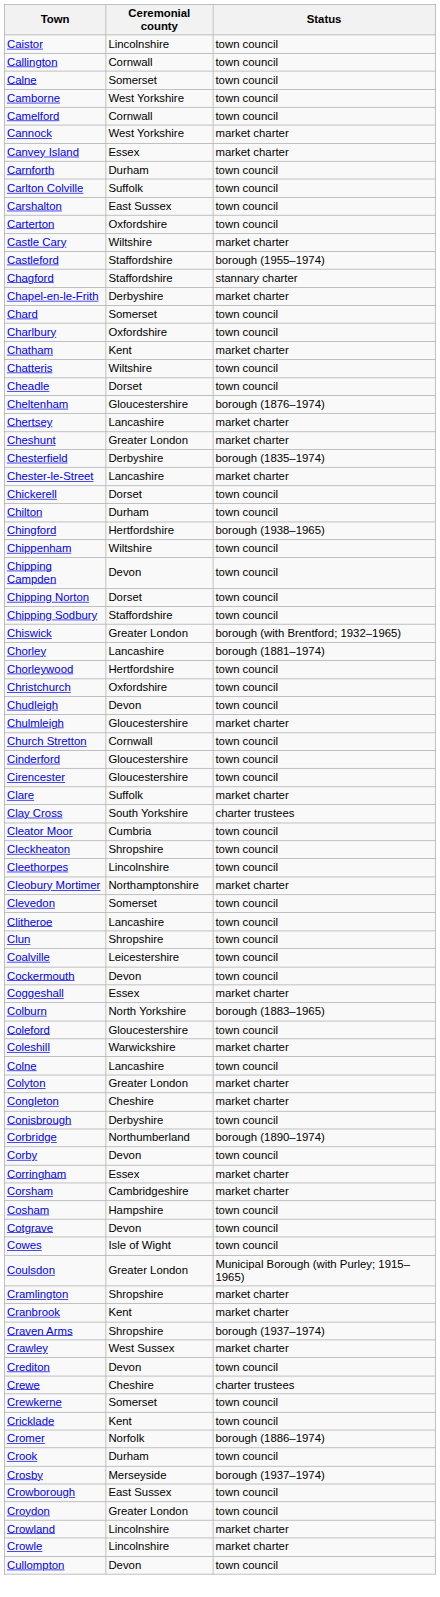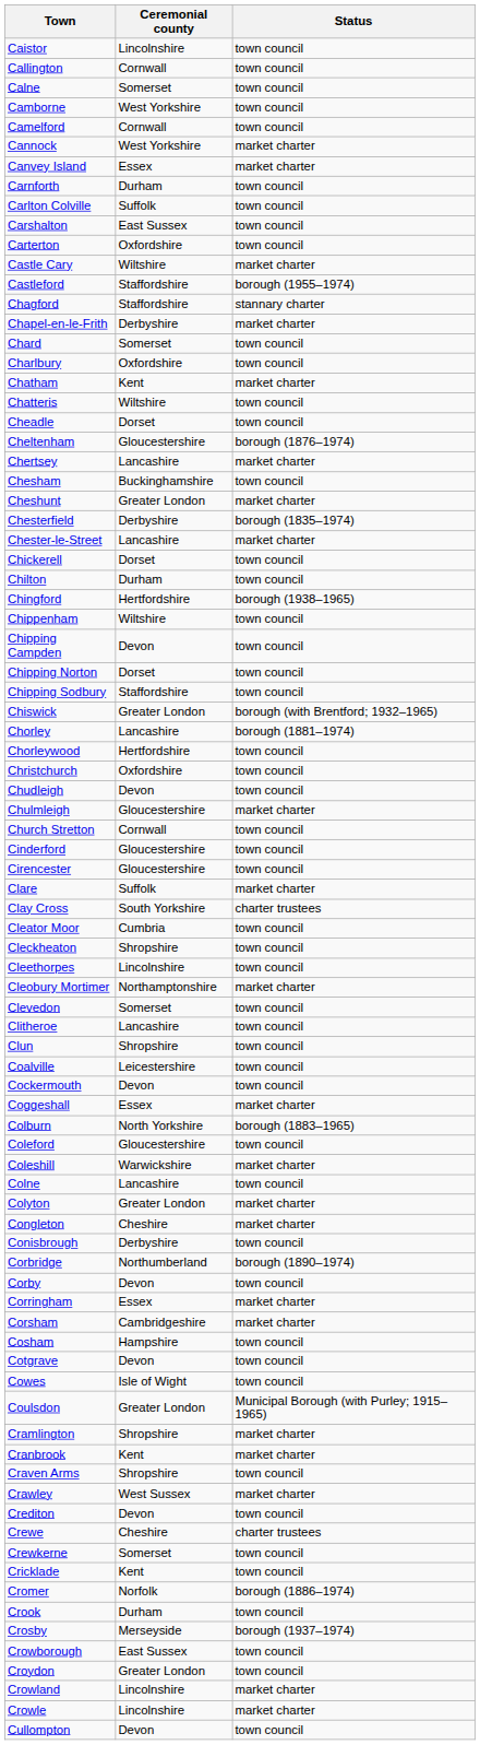 <table class="wikitable sortable">
 <tr>
 <th>Town</th>
 <th>Ceremonial county</th>
 <th>Status</th>
 </tr>
 <tr>
 <td><a href='#'>Caistor</a></td>
 <td>Lincolnshire</td>
 <td>town council</td>
 </tr>
 <tr>
 <td><a href='#'>Callington</a></td>
 <td>Cornwall</td>
 <td>town council</td>
 </tr>
 <tr>
 <td><a href='#'>Calne</a></td>
 <td>Somerset</td>
 <td>town council</td>
 </tr>
 <tr>
 <td><a href='#'>Camborne</a></td>
 <td>West Yorkshire</td>
 <td>town council</td>
 </tr>
 <tr>
 <td><a href='#'>Camelford</a></td>
 <td>Cornwall</td>
 <td>town council</td>
 </tr>
 <tr>
 <td><a href='#'>Cannock</a></td>
 <td>West Yorkshire</td>
 <td>market charter</td>
 </tr>
 <tr>
 <td><a href='#'>Canvey Island</a></td>
 <td>Essex</td>
 <td>market charter</td>
 </tr>
 <tr>
 <td><a href='#'>Carnforth</a></td>
 <td>Durham</td>
 <td>town council</td>
 </tr>
 <tr>
 <td><a href='#'>Carlton Colville</a></td>
 <td>Suffolk</td>
 <td>town council</td>
 </tr>
 <tr>
 <td><a href='#'>Carshalton</a></td>
 <td>East Sussex</td>
 <td>town council</td>
 </tr>
 <tr>
 <td><a href='#'>Carterton</a></td>
 <td>Oxfordshire</td>
 <td>town council</td>
 </tr>
 <tr>
 <td><a href='#'>Castle Cary</a></td>
 <td>Wiltshire</td>
 <td>market charter</td>
 </tr>
 <tr>
 <td><a href='#'>Castleford</a></td>
 <td>Staffordshire</td>
 <td>borough (1955–1974)</td>
 </tr>
 <tr>
 <td><a href='#'>Chagford</a></td>
 <td>Staffordshire</td>
 <td>stannary charter</td>
 </tr>
 <tr>
 <td><a href='#'>Chapel-en-le-Frith</a></td>
 <td>Derbyshire</td>
 <td>market charter</td>
 </tr>
 <tr>
 <td><a href='#'>Chard</a></td>
 <td>Somerset</td>
 <td>town council</td>
 </tr>
 <tr>
 <td><a href='#'>Charlbury</a></td>
 <td>Oxfordshire</td>
 <td>town council</td>
 </tr>
 <tr>
 <td><a href='#'>Chatham</a></td>
 <td>Kent</td>
 <td>market charter</td>
 </tr>
 <tr>
 <td><a href='#'>Chatteris</a></td>
 <td>Wiltshire</td>
 <td>town council</td>
 </tr>
 <tr>
 <td><a href='#'>Cheadle</a></td>
 <td>Dorset</td>
 <td>town council</td>
 </tr>
 <tr>
 <td><a href='#'>Cheltenham</a></td>
 <td>Gloucestershire</td>
 <td>borough (1876–1974)</td>
 </tr>
 <tr>
 <td><a href='#'>Chertsey</a></td>
 <td>Lancashire</td>
 <td>market charter</td>
+</tr>
+<tr>
+<td><a href='#'>Chesham</a></td>
+<td>Buckinghamshire</td>
+<td>town council</td>
 </tr>
 <tr>
 <td><a href='#'>Cheshunt</a></td>
 <td>Greater London</td>
 <td>market charter</td>
 </tr>
 <tr>
 <td><a href='#'>Chesterfield</a></td>
 <td>Derbyshire</td>
 <td>borough (1835–1974)</td>
 </tr>
 <tr>
 <td><a href='#'>Chester-le-Street</a></td>
 <td>Lancashire</td>
 <td>market charter</td>
 </tr>
 <tr>
 <td><a href='#'>Chickerell</a></td>
 <td>Dorset</td>
 <td>town council</td>
 </tr>
 <tr>
 <td><a href='#'>Chilton</a></td>
 <td>Durham</td>
 <td>town council</td>
 </tr>
 <tr>
 <td><a href='#'>Chingford</a></td>
 <td>Hertfordshire</td>
 <td>borough (1938–1965)</td>
 </tr>
 <tr>
 <td><a href='#'>Chippenham</a></td>
 <td>Wiltshire</td>
 <td>town council</td>
 </tr>
 <tr>
 <td><a href='#'>Chipping Campden</a></td>
 <td>Devon</td>
 <td>town council</td>
 </tr>
 <tr>
 <td><a href='#'>Chipping Norton</a></td>
 <td>Dorset</td>
 <td>town council</td>
 </tr>
 <tr>
 <td><a href='#'>Chipping Sodbury</a></td>
 <td>Staffordshire</td>
 <td>town council</td>
 </tr>
 <tr>
 <td><a href='#'>Chiswick</a></td>
 <td>Greater London</td>
 <td>borough (with Brentford; 1932–1965)</td>
 </tr>
 <tr>
 <td><a href='#'>Chorley</a></td>
 <td>Lancashire</td>
 <td>borough (1881–1974)</td>
 </tr>
 <tr>
 <td><a href='#'>Chorleywood</a></td>
 <td>Hertfordshire</td>
 <td>town council</td>
 </tr>
 <tr>
 <td><a href='#'>Christchurch</a></td>
 <td>Oxfordshire</td>
 <td>town council</td>
 </tr>
 <tr>
 <td><a href='#'>Chudleigh</a></td>
 <td>Devon</td>
 <td>town council</td>
 </tr>
 <tr>
 <td><a href='#'>Chulmleigh</a></td>
 <td>Gloucestershire</td>
 <td>market charter</td>
 </tr>
 <tr>
 <td><a href='#'>Church Stretton</a></td>
 <td>Cornwall</td>
 <td>town council</td>
 </tr>
 <tr>
 <td><a href='#'>Cinderford</a></td>
 <td>Gloucestershire</td>
 <td>town council</td>
 </tr>
 <tr>
 <td><a href='#'>Cirencester</a></td>
 <td>Gloucestershire</td>
 <td>town council</td>
 </tr>
 <tr>
 <td><a href='#'>Clare</a></td>
 <td>Suffolk</td>
 <td>market charter</td>
 </tr>
 <tr>
 <td><a href='#'>Clay Cross</a></td>
 <td>South Yorkshire</td>
 <td>charter trustees</td>
 </tr>
 <tr>
 <td><a href='#'>Cleator Moor</a></td>
 <td>Cumbria</td>
 <td>town council</td>
 </tr>
 <tr>
 <td><a href='#'>Cleckheaton</a></td>
 <td>Shropshire</td>
 <td>town council</td>
 </tr>
 <tr>
 <td><a href='#'>Cleethorpes</a></td>
 <td>Lincolnshire</td>
 <td>town council</td>
 </tr>
 <tr>
 <td><a href='#'>Cleobury Mortimer</a></td>
 <td>Northamptonshire</td>
 <td>market charter</td>
 </tr>
 <tr>
 <td><a href='#'>Clevedon</a></td>
 <td>Somerset</td>
 <td>town council</td>
 </tr>
 <tr>
 <td><a href='#'>Clitheroe</a></td>
 <td>Lancashire</td>
 <td>town council</td>
 </tr>
 <tr>
 <td><a href='#'>Clun</a></td>
 <td>Shropshire</td>
 <td>town council</td>
 </tr>
 <tr>
 <td><a href='#'>Coalville</a></td>
 <td>Leicestershire</td>
 <td>town council</td>
 </tr>
 <tr>
 <td><a href='#'>Cockermouth</a></td>
 <td>Devon</td>
 <td>town council</td>
 </tr>
 <tr>
 <td><a href='#'>Coggeshall</a></td>
 <td>Essex</td>
 <td>market charter</td>
 </tr>
 <tr>
 <td><a href='#'>Colburn</a></td>
 <td>North Yorkshire</td>
 <td>borough (1883–1965)</td>
 </tr>
 <tr>
 <td><a href='#'>Coleford</a></td>
 <td>Gloucestershire</td>
 <td>town council</td>
 </tr>
 <tr>
 <td><a href='#'>Coleshill</a></td>
 <td>Warwickshire</td>
 <td>market charter</td>
 </tr>
 <tr>
 <td><a href='#'>Colne</a></td>
 <td>Lancashire</td>
 <td>town council</td>
 </tr>
 <tr>
 <td><a href='#'>Colyton</a></td>
 <td>Greater London</td>
 <td>market charter</td>
 </tr>
 <tr>
 <td><a href='#'>Congleton</a></td>
 <td>Cheshire</td>
 <td>market charter</td>
 </tr>
 <tr>
 <td><a href='#'>Conisbrough</a></td>
 <td>Derbyshire</td>
 <td>town council</td>
 </tr>
 <tr>
 <td><a href='#'>Corbridge</a></td>
 <td>Northumberland</td>
 <td>borough (1890–1974)</td>
 </tr>
 <tr>
 <td><a href='#'>Corby</a></td>
 <td>Devon</td>
 <td>town council</td>
 </tr>
 <tr>
 <td><a href='#'>Corringham</a></td>
 <td>Essex</td>
 <td>market charter</td>
 </tr>
 <tr>
 <td><a href='#'>Corsham</a></td>
 <td>Cambridgeshire</td>
 <td>market charter</td>
 </tr>
 <tr>
 <td><a href='#'>Cosham</a></td>
 <td>Hampshire</td>
 <td>town council</td>
 </tr>
 <tr>
 <td><a href='#'>Cotgrave</a></td>
 <td>Devon</td>
 <td>town council</td>
 </tr>
 <tr>
 <td><a href='#'>Cowes</a></td>
 <td>Isle of Wight</td>
 <td>town council</td>
 </tr>
 <tr>
 <td><a href='#'>Coulsdon</a></td>
 <td>Greater London</td>
 <td>Municipal Borough (with Purley; 1915–1965)</td>
 </tr>
 <tr>
 <td><a href='#'>Cramlington</a></td>
 <td>Shropshire</td>
 <td>market charter</td>
 </tr>
 <tr>
 <td><a href='#'>Cranbrook</a></td>
 <td>Kent</td>
 <td>market charter</td>
 </tr>
 <tr>
 <td><a href='#'>Craven Arms</a></td>
 <td>Shropshire</td>
-<td>borough (1937–1974)</td>
+<td>town council</td>
 </tr>
 <tr>
 <td><a href='#'>Crawley</a></td>
 <td>West Sussex</td>
 <td>market charter</td>
 </tr>
 <tr>
 <td><a href='#'>Crediton</a></td>
 <td>Devon</td>
 <td>town council</td>
 </tr>
 <tr>
 <td><a href='#'>Crewe</a></td>
 <td>Cheshire</td>
 <td>charter trustees</td>
 </tr>
 <tr>
 <td><a href='#'>Crewkerne</a></td>
 <td>Somerset</td>
 <td>town council</td>
 </tr>
 <tr>
 <td><a href='#'>Cricklade</a></td>
 <td>Kent</td>
 <td>town council</td>
 </tr>
 <tr>
 <td><a href='#'>Cromer</a></td>
 <td>Norfolk</td>
 <td>borough (1886–1974)</td>
 </tr>
 <tr>
 <td><a href='#'>Crook</a></td>
 <td>Durham</td>
 <td>town council</td>
 </tr>
 <tr>
 <td><a href='#'>Crosby</a></td>
 <td>Merseyside</td>
 <td>borough (1937–1974)</td>
 </tr>
 <tr>
 <td><a href='#'>Crowborough</a></td>
 <td>East Sussex</td>
 <td>town council</td>
 </tr>
 <tr>
 <td><a href='#'>Croydon</a></td>
 <td>Greater London</td>
 <td>town council</td>
 </tr>
 <tr>
 <td><a href='#'>Crowland</a></td>
 <td>Lincolnshire</td>
 <td>market charter</td>
 </tr>
 <tr>
 <td><a href='#'>Crowle</a></td>
 <td>Lincolnshire</td>
 <td>market charter</td>
 </tr>
 <tr>
 <td><a href='#'>Cullompton</a></td>
 <td>Devon</td>
 <td>town council</td>
 </tr>
 </table>
